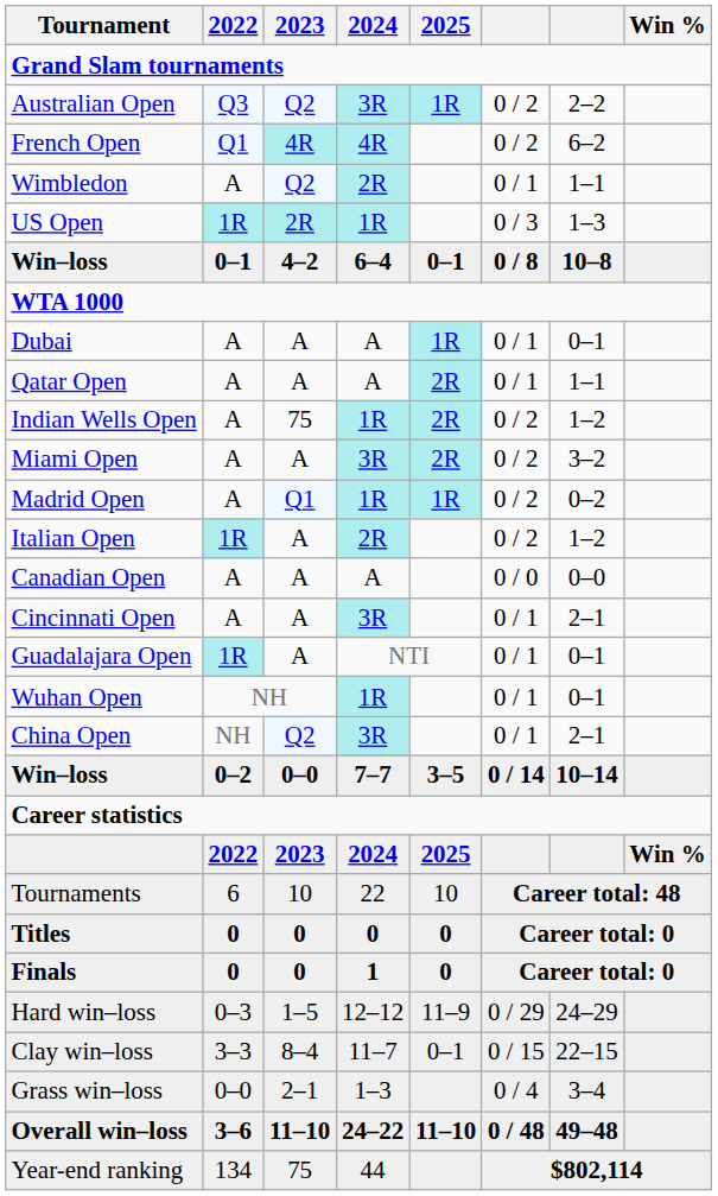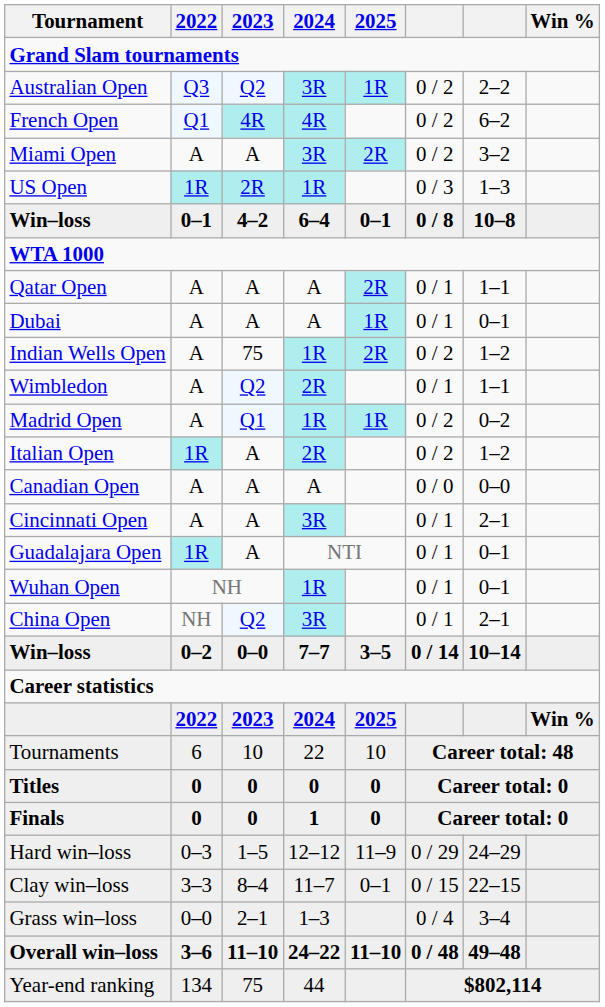 <table class=wikitable style=text-align:center>
 <tr>
 <th>Tournament</th>
 <th><a href='#'>2022</a></th>
 <th><a href='#'>2023</a></th>
 <th><a href='#'>2024</a></th>
 <th><a href='#'>2025</a></th>
 <th></th>
 <th></th>
 <th>Win %</th>
 </tr>
 <tr>
 <td colspan=8 style=text-align:left><strong><a href='#'>Grand Slam tournaments</a></strong></td>
 </tr>
 <tr>
 <td style=text-align:left><a href='#'>Australian Open</a></td>
 <td style=background:#f0f8ff><a href='#'>Q3</a></td>
 <td style=background:#f0f8ff><a href='#'>Q2</a></td>
 <td style=background:#afeeee><a href='#'>3R</a></td>
 <td style=background:#afeeee><a href='#'>1R</a></td>
 <td>0 / 2</td>
 <td>2–2</td>
 <td></td>
 </tr>
 <tr>
 <td style=text-align:left><a href='#'>French Open</a></td>
 <td style=background:#f0f8ff><a href='#'>Q1</a></td>
 <td style=background:#afeeee><a href='#'>4R</a></td>
 <td style=background:#afeeee><a href='#'>4R</a></td>
 <td></td>
 <td>0 / 2</td>
 <td>6–2</td>
 <td></td>
 </tr>
 <tr>
-<td style=text-align:left><a href='#'>Wimbledon</a></td>
+<td style=text-align:left><a href='#'>Miami Open</a></td>
 <td>A</td>
-<td style=background:#f0f8ff><a href='#'>Q2</a></td>
+<td>A</td>
+<td style=background:#afeeee><a href='#'>3R</a></td>
 <td style=background:#afeeee><a href='#'>2R</a></td>
-<td></td>
-<td>0 / 1</td>
-<td>1–1</td>
+<td>0 / 2</td>
+<td>3–2</td>
 <td></td>
 </tr>
 <tr>
 <td style=text-align:left><a href='#'>US Open</a></td>
 <td style=background:#afeeee><a href='#'>1R</a></td>
 <td style=background:#afeeee><a href='#'>2R</a></td>
 <td style=background:#afeeee><a href='#'>1R</a></td>
 <td></td>
 <td>0 / 3</td>
 <td>1–3</td>
 <td></td>
 </tr>
 <tr style=background:#efefef;font-weight:bold>
 <td style=text-align:left>Win–loss</td>
 <td>0–1</td>
 <td>4–2</td>
 <td>6–4</td>
 <td>0–1</td>
 <td>0 / 8</td>
 <td>10–8</td>
 <td></td>
 </tr>
 <tr>
 <td colspan=8 style=text-align:left><strong><a href='#'>WTA 1000</a></strong></td>
 </tr>
 <tr>
+<td style=text-align:left><a href='#'>Qatar Open</a></td>
+<td>A</td>
+<td>A</td>
+<td>A</td>
+<td style=background:#afeeee><a href='#'>2R</a></td>
+<td>0 / 1</td>
+<td>1–1</td>
+<td></td>
+</tr>
+<tr>
 <td style=text-align:left><a href='#'>Dubai</a> </td>
 <td>A</td>
 <td>A</td>
 <td>A</td>
 <td style=background:#afeeee><a href='#'>1R</a></td>
 <td>0 / 1</td>
 <td>0–1</td>
-<td></td>
-</tr>
-<tr>
-<td style=text-align:left><a href='#'>Qatar Open</a></td>
-<td>A</td>
-<td>A</td>
-<td>A</td>
-<td style=background:#afeeee><a href='#'>2R</a></td>
-<td>0 / 1</td>
-<td>1–1</td>
 <td></td>
 </tr>
 <tr>
 <td style=text-align:left><a href='#'>Indian Wells Open</a></td>
 <td>A</td>
 <td>75</td>
 <td style=background:#afeeee><a href='#'>1R</a></td>
 <td style=background:#afeeee><a href='#'>2R</a></td>
 <td>0 / 2</td>
 <td>1–2</td>
 <td></td>
 </tr>
 <tr>
-<td style=text-align:left><a href='#'>Miami Open</a></td>
+<td style=text-align:left><a href='#'>Wimbledon</a></td>
 <td>A</td>
-<td>A</td>
-<td style=background:#afeeee><a href='#'>3R</a></td>
+<td style=background:#f0f8ff><a href='#'>Q2</a></td>
 <td style=background:#afeeee><a href='#'>2R</a></td>
-<td>0 / 2</td>
-<td>3–2</td>
+<td></td>
+<td>0 / 1</td>
+<td>1–1</td>
 <td></td>
 </tr>
 <tr>
 <td style=text-align:left><a href='#'>Madrid Open</a></td>
 <td>A</td>
 <td style=background:#f0f8ff><a href='#'>Q1</a></td>
 <td style=background:#afeeee><a href='#'>1R</a></td>
 <td style=background:#afeeee><a href='#'>1R</a></td>
 <td>0 / 2</td>
 <td>0–2</td>
 <td></td>
 </tr>
 <tr>
 <td style=text-align:left><a href='#'>Italian Open</a></td>
 <td style=background:#afeeee><a href='#'>1R</a></td>
 <td>A</td>
 <td style=background:#afeeee><a href='#'>2R</a></td>
 <td></td>
 <td>0 / 2</td>
 <td>1–2</td>
 <td></td>
 </tr>
 <tr>
 <td style=text-align:left><a href='#'>Canadian Open</a></td>
 <td>A</td>
 <td>A</td>
 <td>A</td>
 <td></td>
 <td>0 / 0</td>
 <td>0–0</td>
 <td></td>
 </tr>
 <tr>
 <td style=text-align:left><a href='#'>Cincinnati Open</a></td>
 <td>A</td>
 <td>A</td>
 <td style=background:#afeeee><a href='#'>3R</a></td>
 <td></td>
 <td>0 / 1</td>
 <td>2–1</td>
 <td></td>
 </tr>
 <tr>
 <td style=text-align:left><a href='#'>Guadalajara Open</a></td>
 <td style=background:#afeeee><a href='#'>1R</a></td>
 <td>A</td>
 <td colspan=2 style=color:#767676>NTI</td>
 <td>0 / 1</td>
 <td>0–1</td>
 <td></td>
 </tr>
 <tr>
 <td style=text-align:left><a href='#'>Wuhan Open</a></td>
 <td colspan=2 style=color:#767676>NH</td>
 <td style=background:#afeeee><a href='#'>1R</a></td>
 <td></td>
 <td>0 / 1</td>
 <td>0–1</td>
 <td></td>
 </tr>
 <tr>
 <td style=text-align:left><a href='#'>China Open</a></td>
 <td style=color:#767676>NH</td>
 <td style=background:#f0f8ff><a href='#'>Q2</a></td>
 <td style=background:#afeeee><a href='#'>3R</a></td>
 <td></td>
 <td>0 / 1</td>
 <td>2–1</td>
 <td></td>
 </tr>
 <tr style=background:#efefef;font-weight:bold>
 <td style=text-align:left>Win–loss</td>
 <td>0–2</td>
 <td>0–0</td>
 <td>7–7</td>
 <td>3–5</td>
 <td>0 / 14</td>
 <td>10–14</td>
 <td></td>
 </tr>
 <tr>
 <td colspan=8 style=text-align:left><strong>Career statistics</strong></td>
 </tr>
 <tr style=background:#efefef;font-weight:bold>
 <td></td>
 <td><a href='#'>2022</a></td>
 <td><a href='#'>2023</a></td>
 <td><a href='#'>2024</a></td>
 <td><a href='#'>2025</a></td>
 <td></td>
 <td></td>
 <td>Win %</td>
 </tr>
 <tr style=background:#efefef>
 <td style=text-align:left>Tournaments</td>
 <td>6</td>
 <td>10</td>
 <td>22</td>
 <td>10</td>
 <td colspan=3><strong>Career total: 48</strong></td>
 </tr>
 <tr style=background:#efefef;font-weight:bold>
 <td style=text-align:left>Titles</td>
 <td>0</td>
 <td>0</td>
 <td>0</td>
 <td>0</td>
 <td colspan=3>Career total: 0</td>
 </tr>
 <tr style=background:#efefef;font-weight:bold>
 <td style=text-align:left>Finals</td>
 <td>0</td>
 <td>0</td>
 <td>1</td>
 <td>0</td>
 <td colspan=3>Career total: 0</td>
 </tr>
 <tr style=background:#efefef>
 <td style=text-align:left>Hard win–loss</td>
 <td>0–3</td>
 <td>1–5</td>
 <td>12–12</td>
 <td>11–9</td>
 <td>0 / 29</td>
 <td>24–29</td>
 <td></td>
 </tr>
 <tr style=background:#efefef>
 <td style=text-align:left>Clay win–loss</td>
 <td>3–3</td>
 <td>8–4</td>
 <td>11–7</td>
 <td>0–1</td>
 <td>0 / 15</td>
 <td>22–15</td>
 <td></td>
 </tr>
 <tr style=background:#efefef>
 <td style=text-align:left>Grass win–loss</td>
 <td>0–0</td>
 <td>2–1</td>
 <td>1–3</td>
 <td></td>
 <td>0 / 4</td>
 <td>3–4</td>
 <td></td>
 </tr>
 <tr style=background:#efefef;font-weight:bold>
 <td style=text-align:left>Overall win–loss</td>
 <td>3–6</td>
 <td>11–10</td>
 <td>24–22</td>
 <td>11–10</td>
 <td>0 / 48</td>
 <td>49–48</td>
 <td></td>
 </tr>
 <tr style=background:#efefef>
 <td style=text-align:left>Year-end ranking</td>
 <td>134</td>
 <td>75</td>
 <td>44</td>
 <td></td>
 <td colspan=3><strong>$802,114</strong></td>
 </tr>
 </table>
